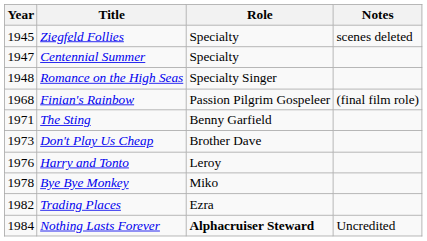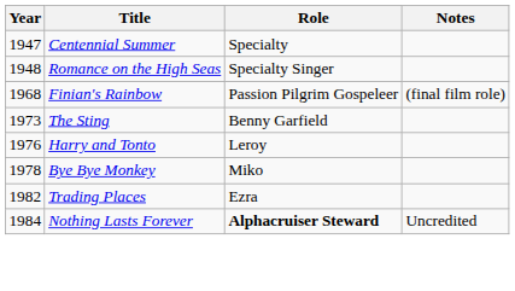 <table class="wikitable">
 <tr>
 <th>Year</th>
 <th>Title</th>
 <th>Role</th>
 <th>Notes</th>
-</tr>
-<tr>
-<td>1945</td>
-<td><em><a href='#'>Ziegfeld Follies</a></em></td>
-<td>Specialty</td>
-<td>scenes deleted</td>
 </tr>
 <tr>
 <td>1947</td>
 <td><em><a href='#'>Centennial Summer</a></em></td>
 <td>Specialty</td>
 <td></td>
 </tr>
 <tr>
 <td>1948</td>
 <td><em><a href='#'>Romance on the High Seas</a></em></td>
 <td>Specialty Singer</td>
 <td></td>
 </tr>
 <tr>
 <td>1968</td>
 <td><em><a href='#'>Finian's Rainbow</a></em></td>
 <td>Passion Pilgrim Gospeleer</td>
 <td>(final film role)</td>
 </tr>
 <tr>
-<td>1971</td>
+<td>1973</td>
 <td><em><a href='#'>The Sting</a></em></td>
 <td>Benny Garfield</td>
-<td></td>
-</tr>
-<tr>
-<td>1973</td>
-<td><em><a href='#'>Don't Play Us Cheap</a></em></td>
-<td>Brother Dave</td>
 <td></td>
 </tr>
 <tr>
 <td>1976</td>
 <td><em><a href='#'>Harry and Tonto</a></em></td>
 <td>Leroy</td>
 <td></td>
 </tr>
 <tr>
 <td>1978</td>
 <td><em><a href='#'>Bye Bye Monkey</a></em></td>
 <td>Miko</td>
 <td></td>
 </tr>
 <tr>
 <td>1982</td>
 <td><em><a href='#'>Trading Places</a></em></td>
 <td>Ezra</td>
 <td></td>
 </tr>
 <tr>
 <td>1984</td>
 <td><em><a href='#'>Nothing Lasts Forever</a></em></td>
 <td><strong>Alphacruiser Steward</strong></td>
 <td>Uncredited</td>
 </tr>
 </table>
